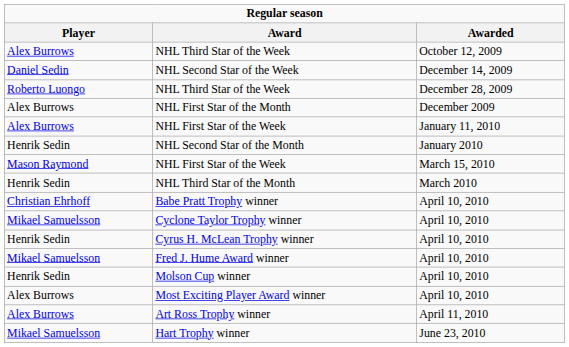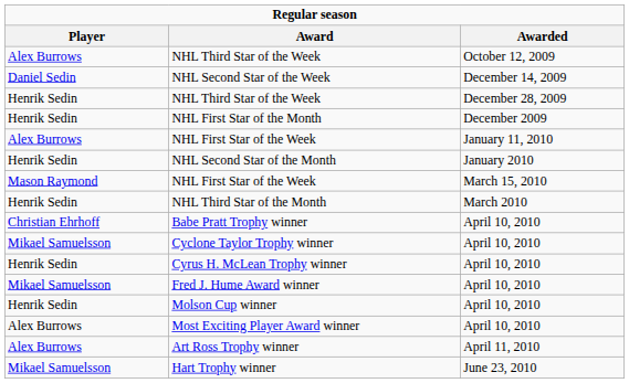 <table class="wikitable" width="60%">
 <tr>
 <td colspan="10" align="center"><strong>Regular season</strong></td>
 </tr>
 <tr>
 <th>Player</th>
 <th>Award</th>
 <th>Awarded</th>
 </tr>
 <tr>
 <td><a href='#'>Alex Burrows</a></td>
 <td>NHL Third Star of the Week</td>
 <td>October 12, 2009</td>
 </tr>
 <tr>
 <td><a href='#'>Daniel Sedin</a></td>
 <td>NHL Second Star of the Week</td>
 <td>December 14, 2009</td>
 </tr>
 <tr>
-<td><a href='#'>Roberto Luongo</a></td>
+<td>Henrik Sedin</td>
 <td>NHL Third Star of the Week</td>
 <td>December 28, 2009</td>
 </tr>
 <tr>
-<td>Alex Burrows</td>
+<td>Henrik Sedin</td>
 <td>NHL First Star of the Month</td>
 <td>December 2009</td>
 </tr>
 <tr>
 <td><a href='#'>Alex Burrows</a></td>
 <td>NHL First Star of the Week</td>
 <td>January 11, 2010</td>
 </tr>
 <tr>
 <td>Henrik Sedin</td>
 <td>NHL Second Star of the Month</td>
 <td>January 2010</td>
 </tr>
 <tr>
 <td><a href='#'>Mason Raymond</a></td>
 <td>NHL First Star of the Week</td>
 <td>March 15, 2010</td>
 </tr>
 <tr>
 <td>Henrik Sedin</td>
 <td>NHL Third Star of the Month</td>
 <td>March 2010</td>
 </tr>
 <tr>
 <td><a href='#'>Christian Ehrhoff</a></td>
 <td><a href='#'>Babe Pratt Trophy</a> winner</td>
 <td>April 10, 2010</td>
 </tr>
 <tr>
 <td><a href='#'>Mikael Samuelsson</a></td>
 <td><a href='#'>Cyclone Taylor Trophy</a> winner</td>
 <td>April 10, 2010</td>
 </tr>
 <tr>
 <td>Henrik Sedin</td>
 <td><a href='#'>Cyrus H. McLean Trophy</a> winner</td>
 <td>April 10, 2010</td>
 </tr>
 <tr>
 <td><a href='#'>Mikael Samuelsson</a></td>
 <td><a href='#'>Fred J. Hume Award</a> winner</td>
 <td>April 10, 2010</td>
 </tr>
 <tr>
 <td>Henrik Sedin</td>
 <td><a href='#'>Molson Cup</a> winner</td>
 <td>April 10, 2010</td>
 </tr>
 <tr>
 <td>Alex Burrows</td>
 <td><a href='#'>Most Exciting Player Award</a> winner</td>
 <td>April 10, 2010</td>
 </tr>
 <tr>
 <td><a href='#'>Alex Burrows</a></td>
 <td><a href='#'>Art Ross Trophy</a> winner</td>
 <td>April 11, 2010</td>
 </tr>
 <tr>
 <td><a href='#'>Mikael Samuelsson</a></td>
 <td><a href='#'>Hart Trophy</a> winner</td>
 <td>June 23, 2010</td>
 </tr>
 </table>
